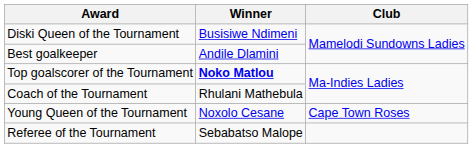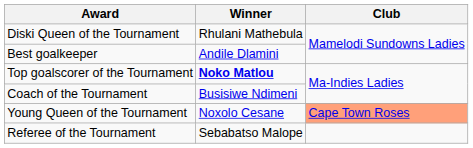 <table class="wikitable">
 <tr>
 <th>Award</th>
 <th>Winner</th>
 <th>Club</th>
 </tr>
 <tr>
 <td>Diski Queen of the Tournament</td>
-<td><a href='#'>Busisiwe Ndimeni</a></td>
+<td>Rhulani Mathebula</td>
 <td rowspan="2"><a href='#'>Mamelodi Sundowns Ladies</a></td>
 </tr>
 <tr>
 <td>Best goalkeeper</td>
 <td><a href='#'>Andile Dlamini</a></td>
 </tr>
 <tr>
 <td>Top goalscorer of the Tournament</td>
 <td><strong><a href='#'>Noko Matlou</a></strong></td>
 <td rowspan="2"><a href='#'>Ma-Indies Ladies</a></td>
 </tr>
 <tr>
 <td>Coach of the Tournament</td>
-<td>Rhulani Mathebula</td>
+<td><a href='#'>Busisiwe Ndimeni</a></td>
 </tr>
 <tr>
 <td>Young Queen of the Tournament</td>
 <td><a href='#'>Noxolo Cesane</a></td>
-<td><a href='#'>Cape Town Roses</a></td>
+<td style="background: lightsalmon;"><a href='#'>Cape Town Roses</a></td>
 </tr>
 <tr>
 <td>Referee of the Tournament</td>
 <td>Sebabatso Malope</td>
 </tr>
 </table>
